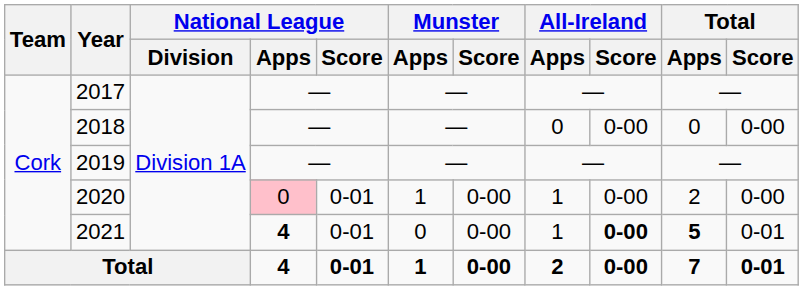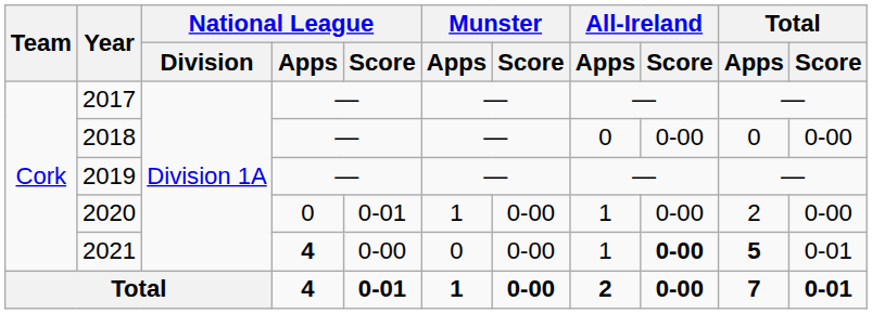 <table class="wikitable" style="text-align:center">
 <tr>
 <th rowspan="2">Team</th>
 <th rowspan="2">Year</th>
 <th colspan="3"><a href='#'>National League</a></th>
 <th colspan="2"><a href='#'>Munster</a></th>
 <th colspan="2"><a href='#'>All-Ireland</a></th>
 <th colspan="2">Total</th>
 </tr>
 <tr>
 <th>Division</th>
 <th>Apps</th>
 <th>Score</th>
 <th>Apps</th>
 <th>Score</th>
 <th>Apps</th>
 <th>Score</th>
 <th>Apps</th>
 <th>Score</th>
 </tr>
 <tr>
 <td rowspan="5"><a href='#'>Cork</a></td>
 <td>2017</td>
 <td rowspan="5"><a href='#'>Division 1A</a></td>
 <td colspan=2>—</td>
 <td colspan=2>—</td>
 <td colspan=2>—</td>
 <td colspan=2>—</td>
 </tr>
 <tr>
 <td>2018</td>
 <td colspan=2>—</td>
 <td colspan=2>—</td>
 <td>0</td>
 <td>0-00</td>
 <td>0</td>
 <td>0-00</td>
 </tr>
 <tr>
 <td>2019</td>
 <td colspan=2>—</td>
 <td colspan=2>—</td>
 <td colspan=2>—</td>
 <td colspan=2>—</td>
 </tr>
 <tr>
 <td>2020</td>
-<td style="background: pink;">0</td>
+<td>0</td>
 <td>0-01</td>
 <td>1</td>
 <td>0-00</td>
 <td>1</td>
 <td>0-00</td>
 <td>2</td>
 <td>0-00</td>
 </tr>
 <tr>
 <td>2021</td>
 <td><strong>4</strong></td>
-<td>0-01</td>
+<td>0-00</td>
 <td>0</td>
 <td>0-00</td>
 <td>1</td>
 <td><strong>0-00</strong></td>
 <td><strong>5</strong></td>
 <td>0-01</td>
 </tr>
 <tr>
 <th colspan="3">Total</th>
 <td><strong>4</strong></td>
 <td><strong>0-01</strong></td>
 <td><strong>1</strong></td>
 <td><strong>0-00</strong></td>
 <td><strong>2</strong></td>
 <td><strong>0-00</strong></td>
 <td><strong>7</strong></td>
 <td><strong>0-01</strong></td>
 </tr>
 </table>
